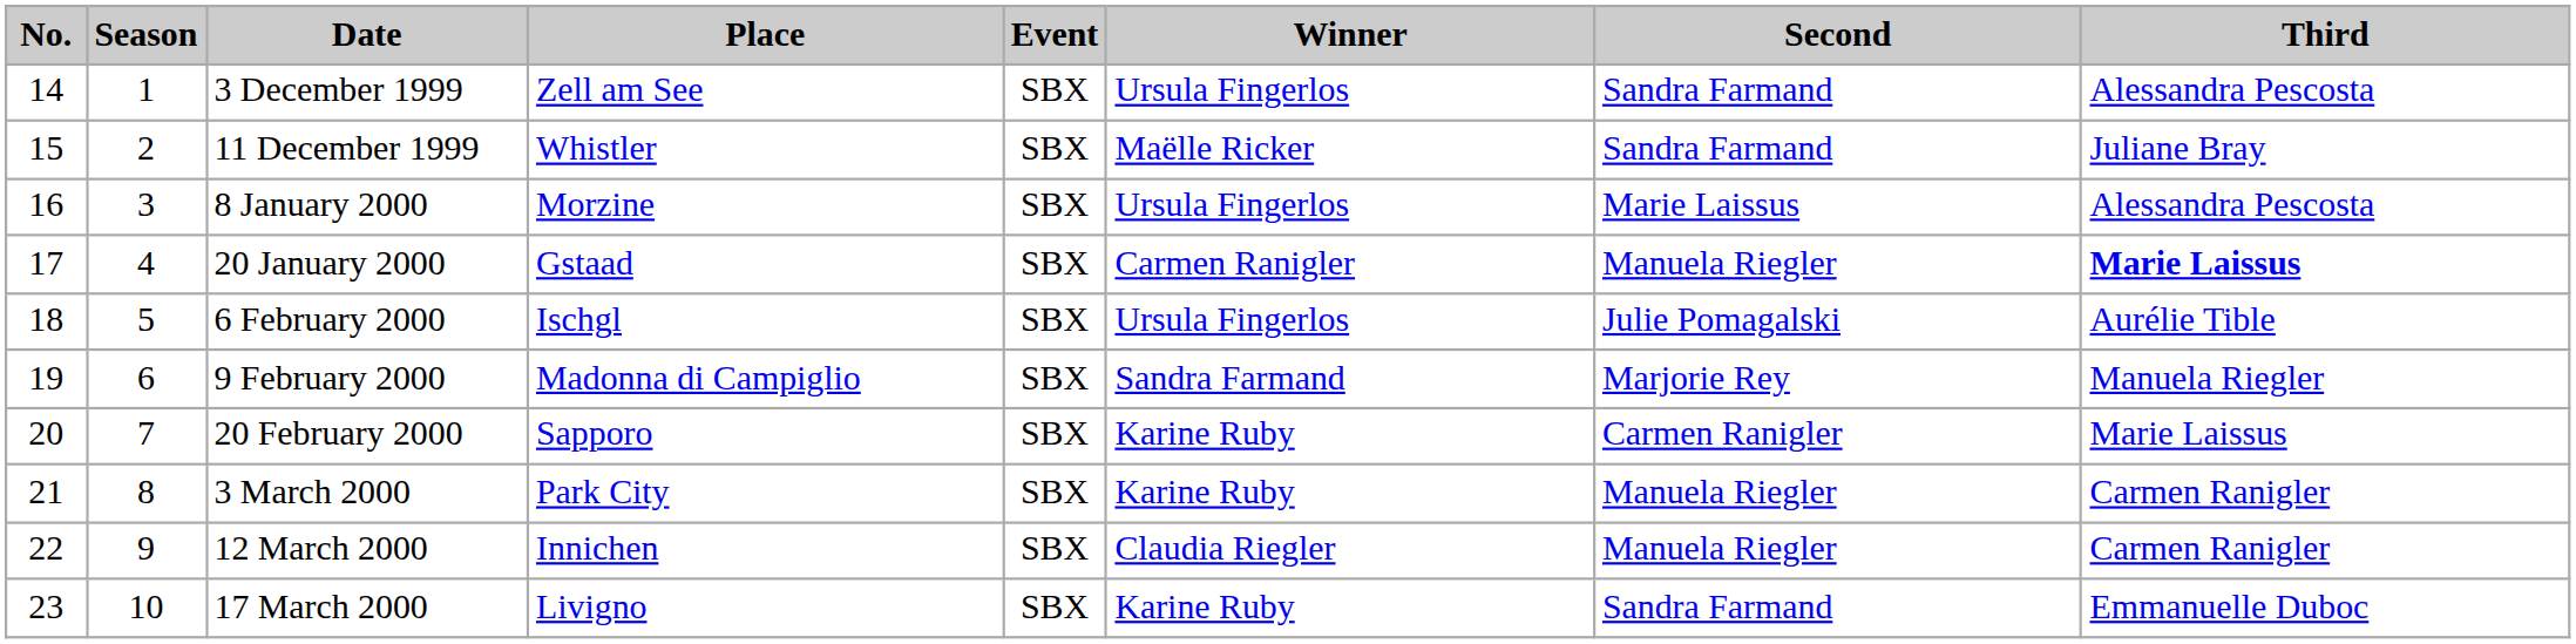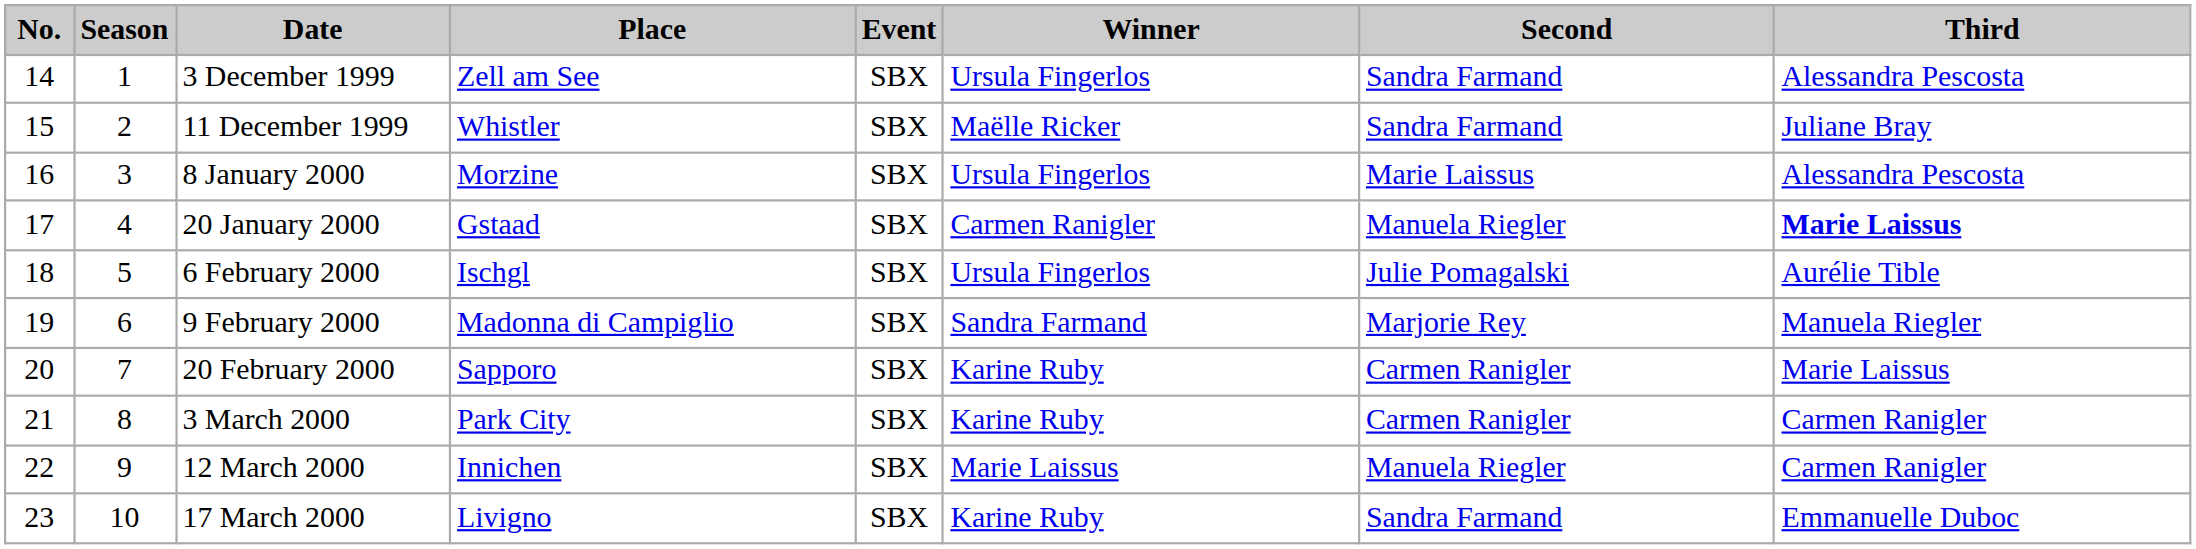 <table class="wikitable plainrowheaders" style="background:#fff; font-size:86%; border:grey solid 1px; border-collapse:collapse;">
 <tr style="background:#ccc; text-align:center;">
 <th scope="col" style="background:#ccc; width:25px;">No.</th>
 <th scope="col" style="background:#ccc; width:30px;">Season</th>
 <th scope="col" style="background:#ccc; width:120px;">Date</th>
 <th scope="col" style="background:#ccc; width:180px;">Place</th>
 <th scope="col" style="background:#ccc; width:15px;">Event</th>
 <th scope="col" style="background:#ccc; width:185px;">Winner</th>
 <th scope="col" style="background:#ccc; width:185px;">Second</th>
 <th scope="col" style="background:#ccc; width:185px;">Third</th>
 </tr>
 <tr>
 <td align=center>14</td>
 <td align=center>1</td>
 <td>3 December 1999</td>
 <td> <a href='#'>Zell am See</a></td>
 <td align=center>SBX</td>
 <td> <a href='#'>Ursula Fingerlos</a></td>
 <td> <a href='#'>Sandra Farmand</a></td>
 <td> <a href='#'>Alessandra Pescosta</a></td>
 </tr>
 <tr>
 <td align=center>15</td>
 <td align=center>2</td>
 <td>11 December 1999</td>
 <td> <a href='#'>Whistler</a></td>
 <td align=center>SBX</td>
 <td> <a href='#'>Maëlle Ricker</a></td>
 <td> <a href='#'>Sandra Farmand</a></td>
 <td> <a href='#'>Juliane Bray</a></td>
 </tr>
 <tr>
 <td align=center>16</td>
 <td align=center>3</td>
 <td>8 January 2000</td>
 <td> <a href='#'>Morzine</a></td>
 <td align=center>SBX</td>
 <td> <a href='#'>Ursula Fingerlos</a></td>
 <td> <a href='#'>Marie Laissus</a></td>
 <td> <a href='#'>Alessandra Pescosta</a></td>
 </tr>
 <tr>
 <td align=center>17</td>
 <td align=center>4</td>
 <td>20 January 2000</td>
 <td> <a href='#'>Gstaad</a></td>
 <td align=center>SBX</td>
 <td> <a href='#'>Carmen Ranigler</a></td>
 <td> <a href='#'>Manuela Riegler</a></td>
 <td><strong> <a href='#'>Marie Laissus</a></strong></td>
 </tr>
 <tr>
 <td align=center>18</td>
 <td align=center>5</td>
 <td>6 February 2000</td>
 <td> <a href='#'>Ischgl</a></td>
 <td align=center>SBX</td>
 <td> <a href='#'>Ursula Fingerlos</a></td>
 <td> <a href='#'>Julie Pomagalski</a></td>
 <td> <a href='#'>Aurélie Tible</a></td>
 </tr>
 <tr>
 <td align=center>19</td>
 <td align=center>6</td>
 <td>9 February 2000</td>
 <td> <a href='#'>Madonna di Campiglio</a></td>
 <td align=center>SBX</td>
 <td> <a href='#'>Sandra Farmand</a></td>
 <td> <a href='#'>Marjorie Rey</a></td>
 <td> <a href='#'>Manuela Riegler</a></td>
 </tr>
 <tr>
 <td align=center>20</td>
 <td align=center>7</td>
 <td>20 February 2000</td>
 <td> <a href='#'>Sapporo</a></td>
 <td align=center>SBX</td>
 <td> <a href='#'>Karine Ruby</a></td>
 <td> <a href='#'>Carmen Ranigler</a></td>
 <td> <a href='#'>Marie Laissus</a></td>
 </tr>
 <tr>
 <td align=center>21</td>
 <td align=center>8</td>
 <td>3 March 2000</td>
 <td> <a href='#'>Park City</a></td>
 <td align=center>SBX</td>
 <td> <a href='#'>Karine Ruby</a></td>
-<td> <a href='#'>Manuela Riegler</a></td>
+<td> <a href='#'>Carmen Ranigler</a></td>
 <td> <a href='#'>Carmen Ranigler</a></td>
 </tr>
 <tr>
 <td align=center>22</td>
 <td align=center>9</td>
 <td>12 March 2000</td>
 <td> <a href='#'>Innichen</a></td>
 <td align=center>SBX</td>
-<td> <a href='#'>Claudia Riegler</a></td>
+<td> <a href='#'>Marie Laissus</a></td>
 <td> <a href='#'>Manuela Riegler</a></td>
 <td> <a href='#'>Carmen Ranigler</a></td>
 </tr>
 <tr>
 <td align=center>23</td>
 <td align=center>10</td>
 <td>17 March 2000</td>
 <td> <a href='#'>Livigno</a></td>
 <td align=center>SBX</td>
 <td> <a href='#'>Karine Ruby</a></td>
 <td> <a href='#'>Sandra Farmand</a></td>
 <td> <a href='#'>Emmanuelle Duboc</a></td>
 </tr>
 </table>
